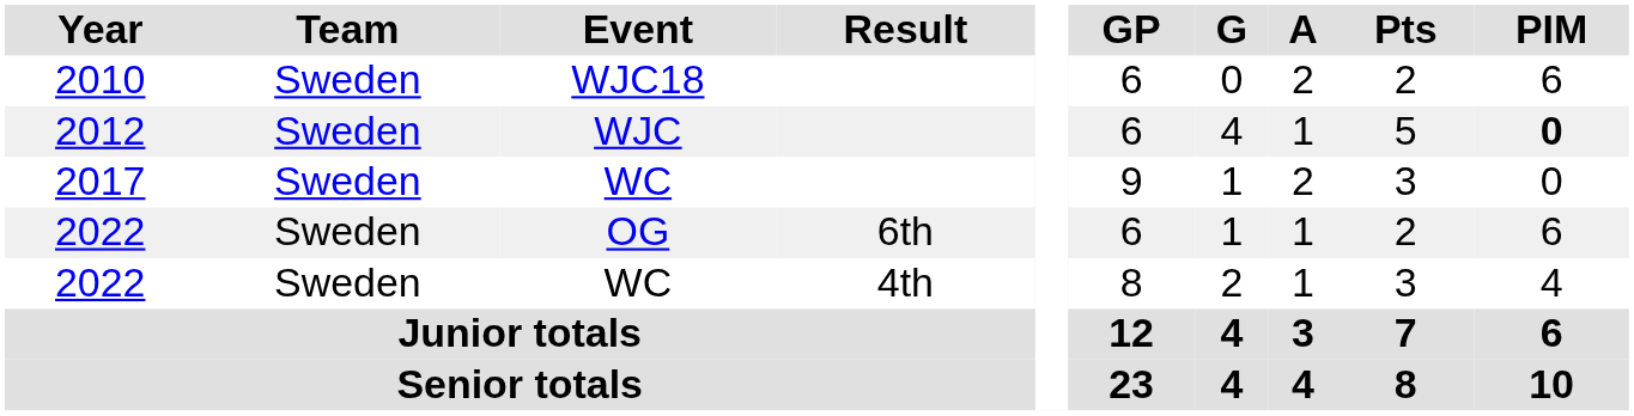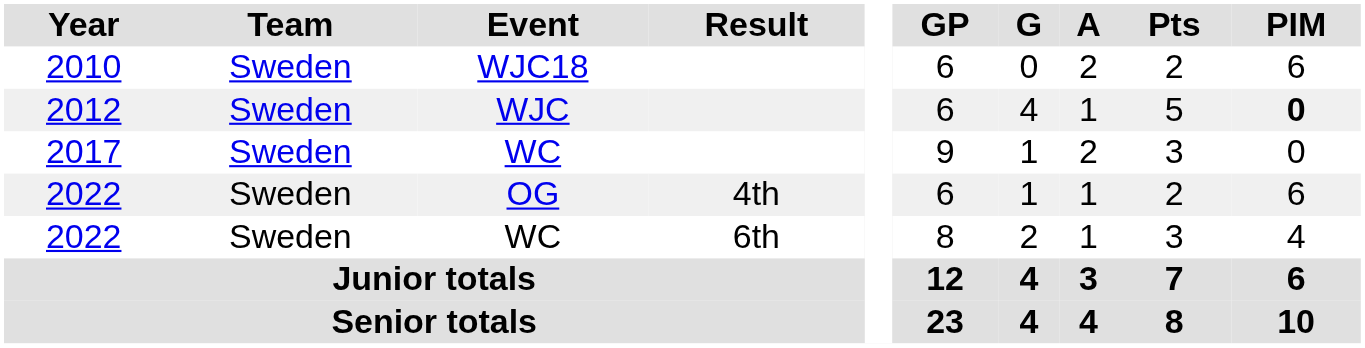 <table border="0" cellpadding="1" cellspacing="0" style="text-align:center; width:40em">
 <tr ALIGN="center" bgcolor="#e0e0e0">
 <th>Year</th>
 <th>Team</th>
 <th>Event</th>
 <th>Result</th>
 <th rowspan="99" bgcolor="#ffffff"> </th>
 <th>GP</th>
 <th>G</th>
 <th>A</th>
 <th>Pts</th>
 <th>PIM</th>
 </tr>
 <tr>
 <td><a href='#'>2010</a></td>
 <td><a href='#'>Sweden</a></td>
 <td><a href='#'>WJC18</a></td>
 <td></td>
 <td>6</td>
 <td>0</td>
 <td>2</td>
 <td>2</td>
 <td>6</td>
 </tr>
 <tr bgcolor="#f0f0f0">
 <td><a href='#'>2012</a></td>
 <td><a href='#'>Sweden</a></td>
 <td><a href='#'>WJC</a></td>
 <td></td>
 <td>6</td>
 <td>4</td>
 <td>1</td>
 <td>5</td>
 <td><strong>0</strong></td>
 </tr>
 <tr>
 <td><a href='#'>2017</a></td>
 <td><a href='#'>Sweden</a></td>
 <td><a href='#'>WC</a></td>
 <td></td>
 <td>9</td>
 <td>1</td>
 <td>2</td>
 <td>3</td>
 <td>0</td>
 </tr>
 <tr bgcolor="#f0f0f0">
 <td><a href='#'>2022</a></td>
 <td>Sweden</td>
 <td><a href='#'>OG</a></td>
-<td>6th</td>
+<td>4th</td>
 <td>6</td>
 <td>1</td>
 <td>1</td>
 <td>2</td>
 <td>6</td>
 </tr>
 <tr>
 <td><a href='#'>2022</a></td>
 <td>Sweden</td>
 <td>WC</td>
-<td>4th</td>
+<td>6th</td>
 <td>8</td>
 <td>2</td>
 <td>1</td>
 <td>3</td>
 <td>4</td>
 </tr>
 <tr bgcolor="#e0e0e0">
 <th colspan=4>Junior totals</th>
 <th>12</th>
 <th>4</th>
 <th>3</th>
 <th>7</th>
 <th>6</th>
 </tr>
 <tr bgcolor="#e0e0e0">
 <th colspan=4>Senior totals</th>
 <th>23</th>
 <th>4</th>
 <th>4</th>
 <th>8</th>
 <th>10</th>
 </tr>
 </table>
